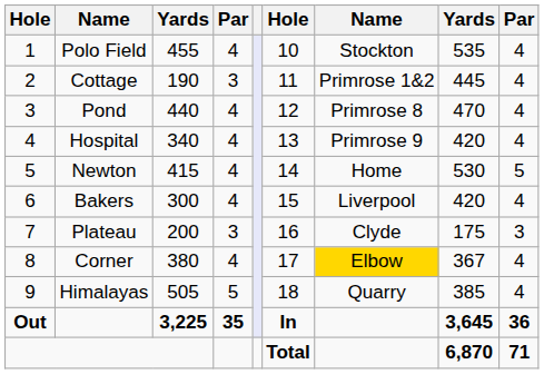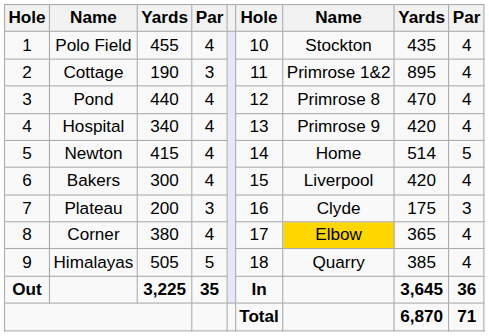 <table class="wikitable" style="text-align:center; font-size:100%;">
 <tr>
 <th>Hole</th>
 <th>Name</th>
 <th>Yards</th>
 <th>Par</th>
 <th></th>
 <th>Hole</th>
 <th>Name</th>
 <th>Yards</th>
 <th>Par</th>
 </tr>
 <tr>
 <td>1</td>
 <td>Polo Field</td>
 <td>455</td>
 <td>4</td>
 <td rowspan=10 style="background:#E6E8FA;"></td>
 <td>10</td>
 <td>Stockton</td>
-<td>535</td>
+<td>435</td>
 <td>4</td>
 </tr>
 <tr>
 <td>2</td>
 <td>Cottage</td>
 <td>190</td>
 <td>3</td>
 <td>11</td>
 <td>Primrose 1&2</td>
-<td>445</td>
+<td>895</td>
 <td>4</td>
 </tr>
 <tr>
 <td>3</td>
 <td>Pond</td>
 <td>440</td>
 <td>4</td>
 <td>12</td>
 <td>Primrose 8</td>
 <td>470</td>
 <td>4</td>
 </tr>
 <tr>
 <td>4</td>
 <td>Hospital</td>
 <td>340</td>
 <td>4</td>
 <td>13</td>
 <td>Primrose 9</td>
 <td>420</td>
 <td>4</td>
 </tr>
 <tr>
 <td>5</td>
 <td>Newton</td>
 <td>415</td>
 <td>4</td>
 <td>14</td>
 <td>Home</td>
-<td>530</td>
+<td>514</td>
 <td>5</td>
 </tr>
 <tr>
 <td>6</td>
 <td>Bakers</td>
 <td>300</td>
 <td>4</td>
 <td>15</td>
 <td>Liverpool</td>
 <td>420</td>
 <td>4</td>
 </tr>
 <tr>
 <td>7</td>
 <td>Plateau</td>
 <td>200</td>
 <td>3</td>
 <td>16</td>
 <td>Clyde</td>
 <td>175</td>
 <td>3</td>
 </tr>
 <tr>
 <td>8</td>
 <td>Corner</td>
 <td>380</td>
 <td>4</td>
 <td>17</td>
 <td style="background: gold;">Elbow</td>
-<td>367</td>
+<td>365</td>
 <td>4</td>
 </tr>
 <tr>
 <td>9</td>
 <td>Himalayas</td>
 <td>505</td>
 <td>5</td>
 <td>18</td>
 <td>Quarry</td>
 <td>385</td>
 <td>4</td>
 </tr>
 <tr>
 <td><strong>Out</strong></td>
 <td></td>
 <td><strong>3,225</strong></td>
 <td><strong>35</strong></td>
 <td><strong>In</strong></td>
 <td></td>
 <td><strong>3,645</strong></td>
 <td><strong>36</strong></td>
 </tr>
 <tr>
 <td colspan=3 align=left></td>
 <td></td>
 <td></td>
 <td><strong>Total</strong></td>
 <td></td>
 <td><strong>6,870</strong></td>
 <td><strong>71</strong></td>
 </tr>
 </table>
